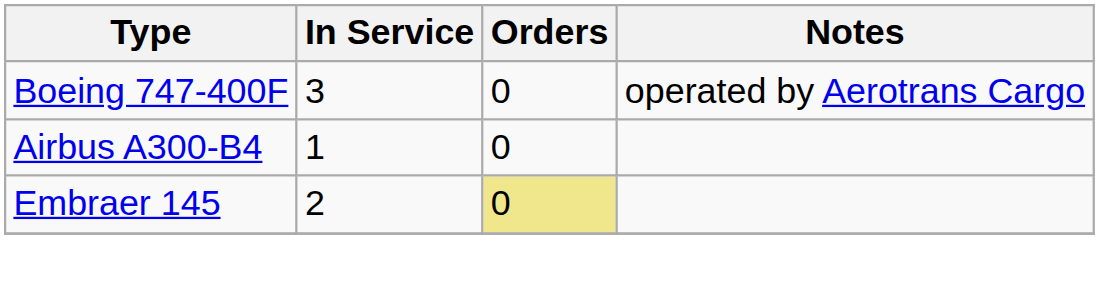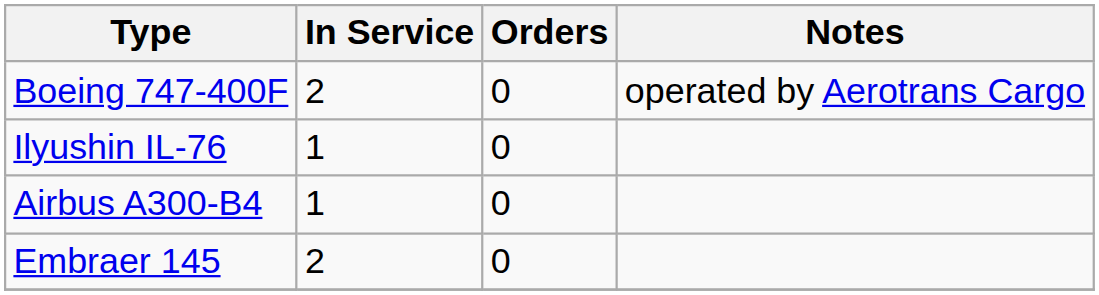 <table class="wikitable">
 <tr>
 <th>Type</th>
 <th>In Service</th>
 <th>Orders</th>
 <th>Notes</th>
 </tr>
 <tr>
 <td><a href='#'>Boeing 747-400F</a></td>
-<td>3</td>
+<td>2</td>
 <td>0</td>
 <td>operated by <a href='#'>Aerotrans Cargo</a></td>
+</tr>
+<tr>
+<td><a href='#'>Ilyushin IL-76</a></td>
+<td>1</td>
+<td>0</td>
+<td></td>
 </tr>
 <tr>
 <td><a href='#'>Airbus A300-B4</a></td>
 <td>1</td>
 <td>0</td>
 <td></td>
 </tr>
 <tr>
 <td><a href='#'>Embraer 145</a></td>
 <td>2</td>
-<td style="background: khaki;">0</td>
+<td>0</td>
 <td></td>
 </tr>
 <tr>
 </tr>
 </table>
